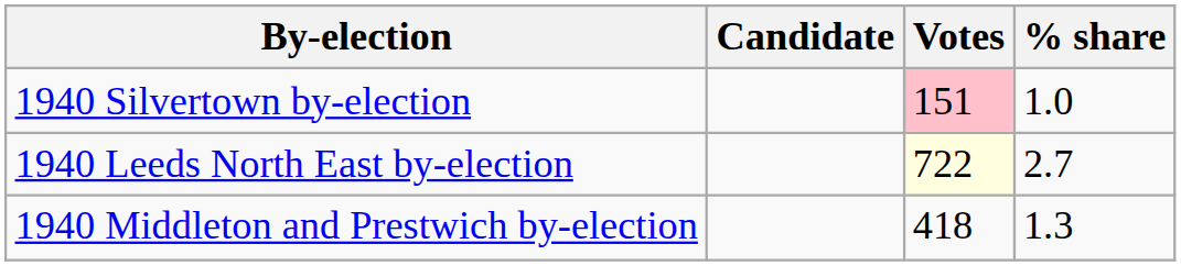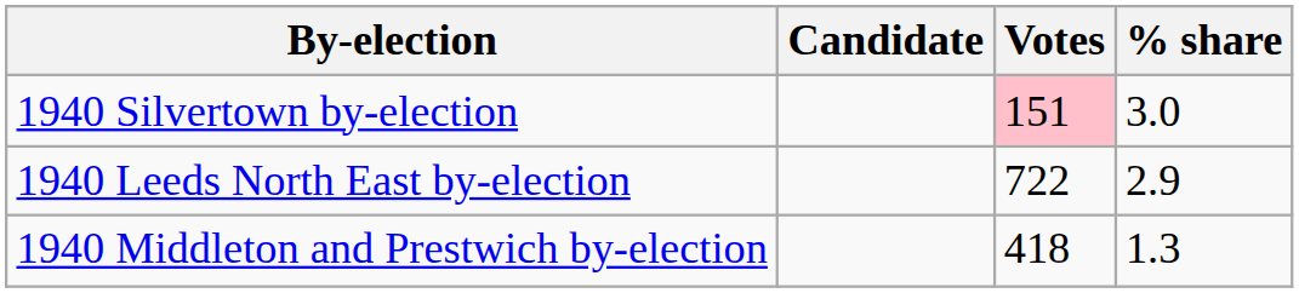 <table class="wikitable sortable">
 <tr>
 <th>By-election</th>
 <th>Candidate</th>
 <th>Votes</th>
 <th>% share</th>
 </tr>
 <tr>
 <td><a href='#'>1940 Silvertown by-election</a></td>
 <td></td>
 <td style="background: pink;">151</td>
-<td>1.0</td>
+<td>3.0</td>
 </tr>
 <tr>
 <td><a href='#'>1940 Leeds North East by-election</a></td>
 <td></td>
-<td style="background: lightyellow;">722</td>
-<td>2.7</td>
+<td>722</td>
+<td>2.9</td>
 </tr>
 <tr>
 <td><a href='#'>1940 Middleton and Prestwich by-election</a></td>
 <td></td>
 <td>418</td>
 <td>1.3</td>
 </tr>
 </table>
